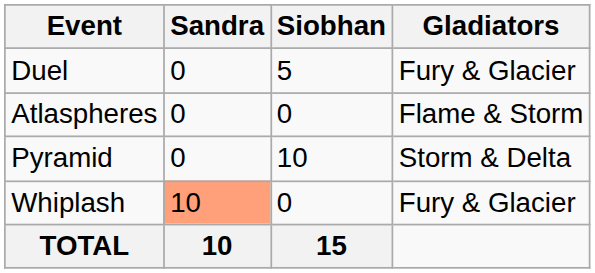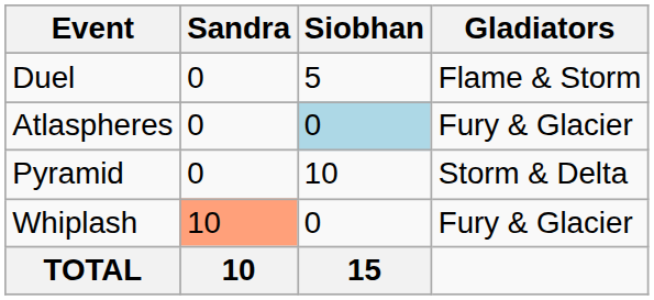 <table class="wikitable">
 <tr>
 <th>Event</th>
 <th>Sandra</th>
 <th>Siobhan</th>
 <th>Gladiators</th>
 </tr>
 <tr>
 <td>Duel</td>
 <td>0</td>
 <td>5</td>
-<td>Fury & Glacier</td>
+<td>Flame & Storm</td>
 </tr>
 <tr>
 <td>Atlaspheres</td>
 <td>0</td>
-<td>0</td>
-<td>Flame & Storm</td>
+<td style="background: lightblue;">0</td>
+<td>Fury & Glacier</td>
 </tr>
 <tr>
 <td>Pyramid</td>
 <td>0</td>
 <td>10</td>
 <td>Storm & Delta</td>
 </tr>
 <tr>
 <td>Whiplash</td>
 <td style="background: lightsalmon;">10</td>
 <td>0</td>
 <td>Fury & Glacier</td>
 </tr>
 <tr>
 <th>TOTAL</th>
 <th>10</th>
 <th>15</th>
 </tr>
 </table>
